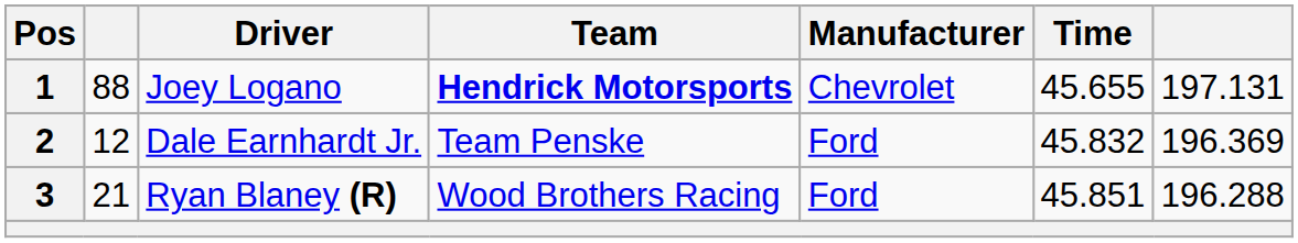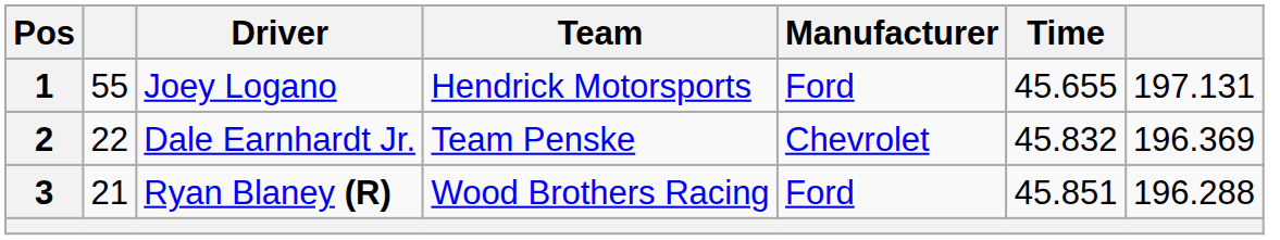 <table class="wikitable" style="font-size:95%">
 <tr>
 <th>Pos</th>
 <th></th>
 <th>Driver</th>
 <th>Team</th>
 <th>Manufacturer</th>
 <th>Time</th>
 <th></th>
 </tr>
 <tr>
 <th>1</th>
-<td>88</td>
+<td>55</td>
 <td><a href='#'>Joey Logano</a></td>
-<td><strong><a href='#'>Hendrick Motorsports</a></strong></td>
-<td><a href='#'>Chevrolet</a></td>
+<td><a href='#'>Hendrick Motorsports</a></td>
+<td><a href='#'>Ford</a></td>
 <td>45.655</td>
 <td>197.131</td>
 </tr>
 <tr>
 <th>2</th>
-<td>12</td>
+<td>22</td>
 <td><a href='#'>Dale Earnhardt Jr.</a></td>
 <td><a href='#'>Team Penske</a></td>
-<td><a href='#'>Ford</a></td>
+<td><a href='#'>Chevrolet</a></td>
 <td>45.832</td>
 <td>196.369</td>
 </tr>
 <tr>
 <th>3</th>
 <td>21</td>
 <td><a href='#'>Ryan Blaney</a> <strong>(R)</strong></td>
 <td><a href='#'>Wood Brothers Racing</a></td>
 <td><a href='#'>Ford</a></td>
 <td>45.851</td>
 <td>196.288</td>
 </tr>
 <tr>
 <th colspan="7"></th>
 </tr>
 </table>
